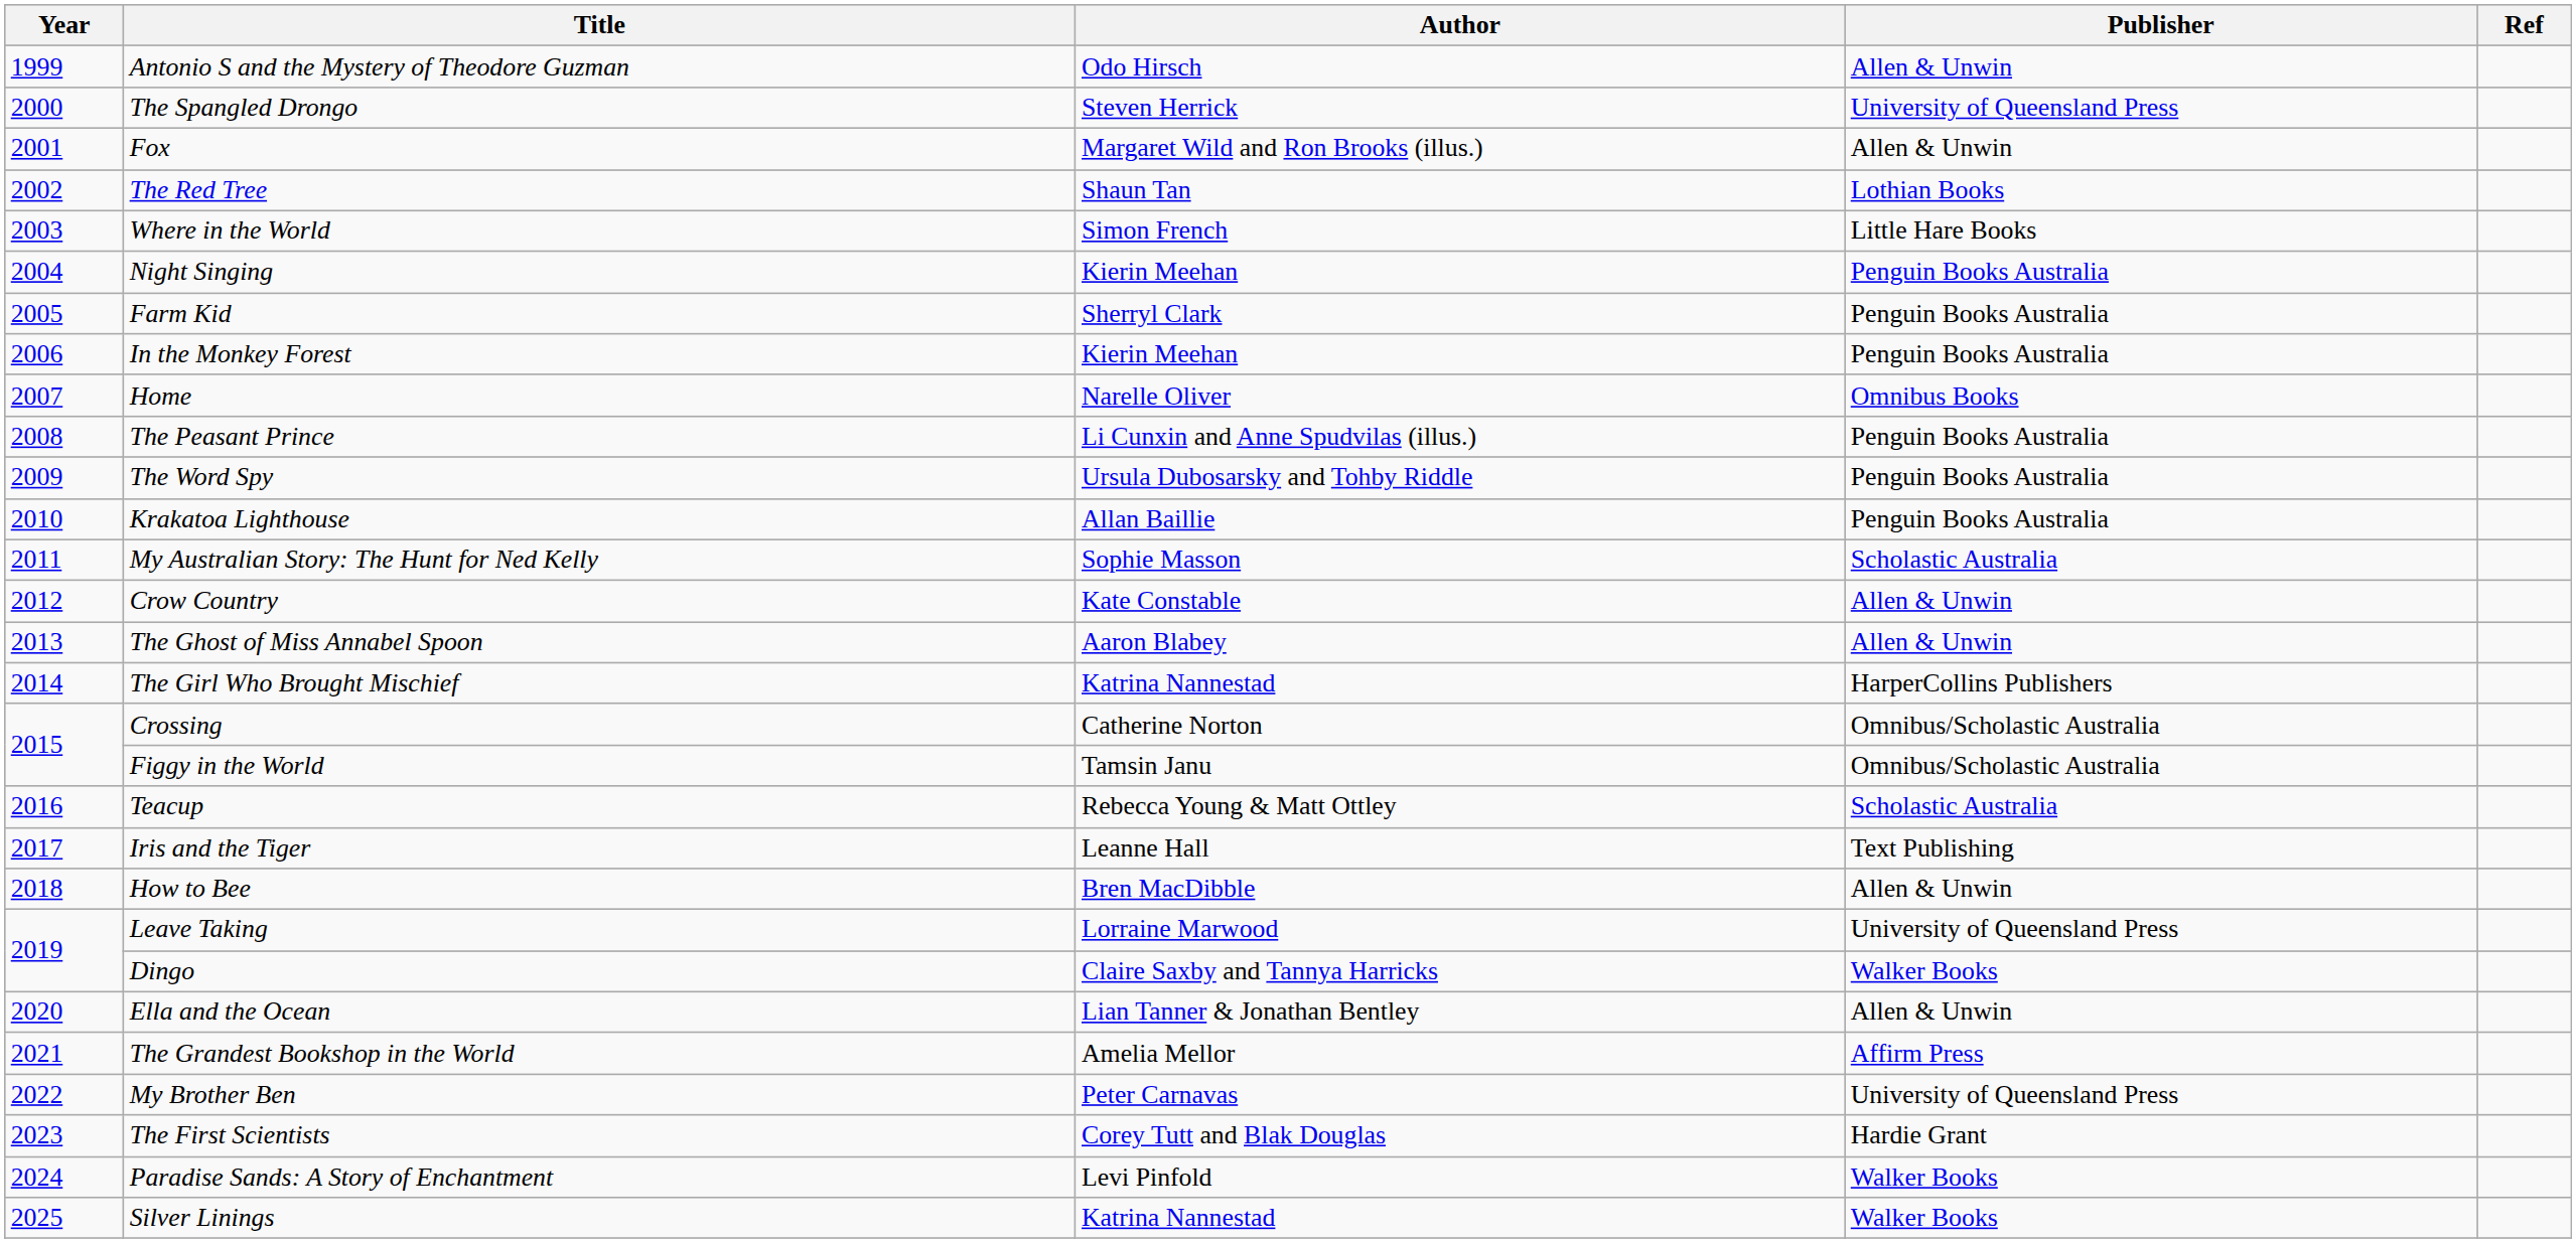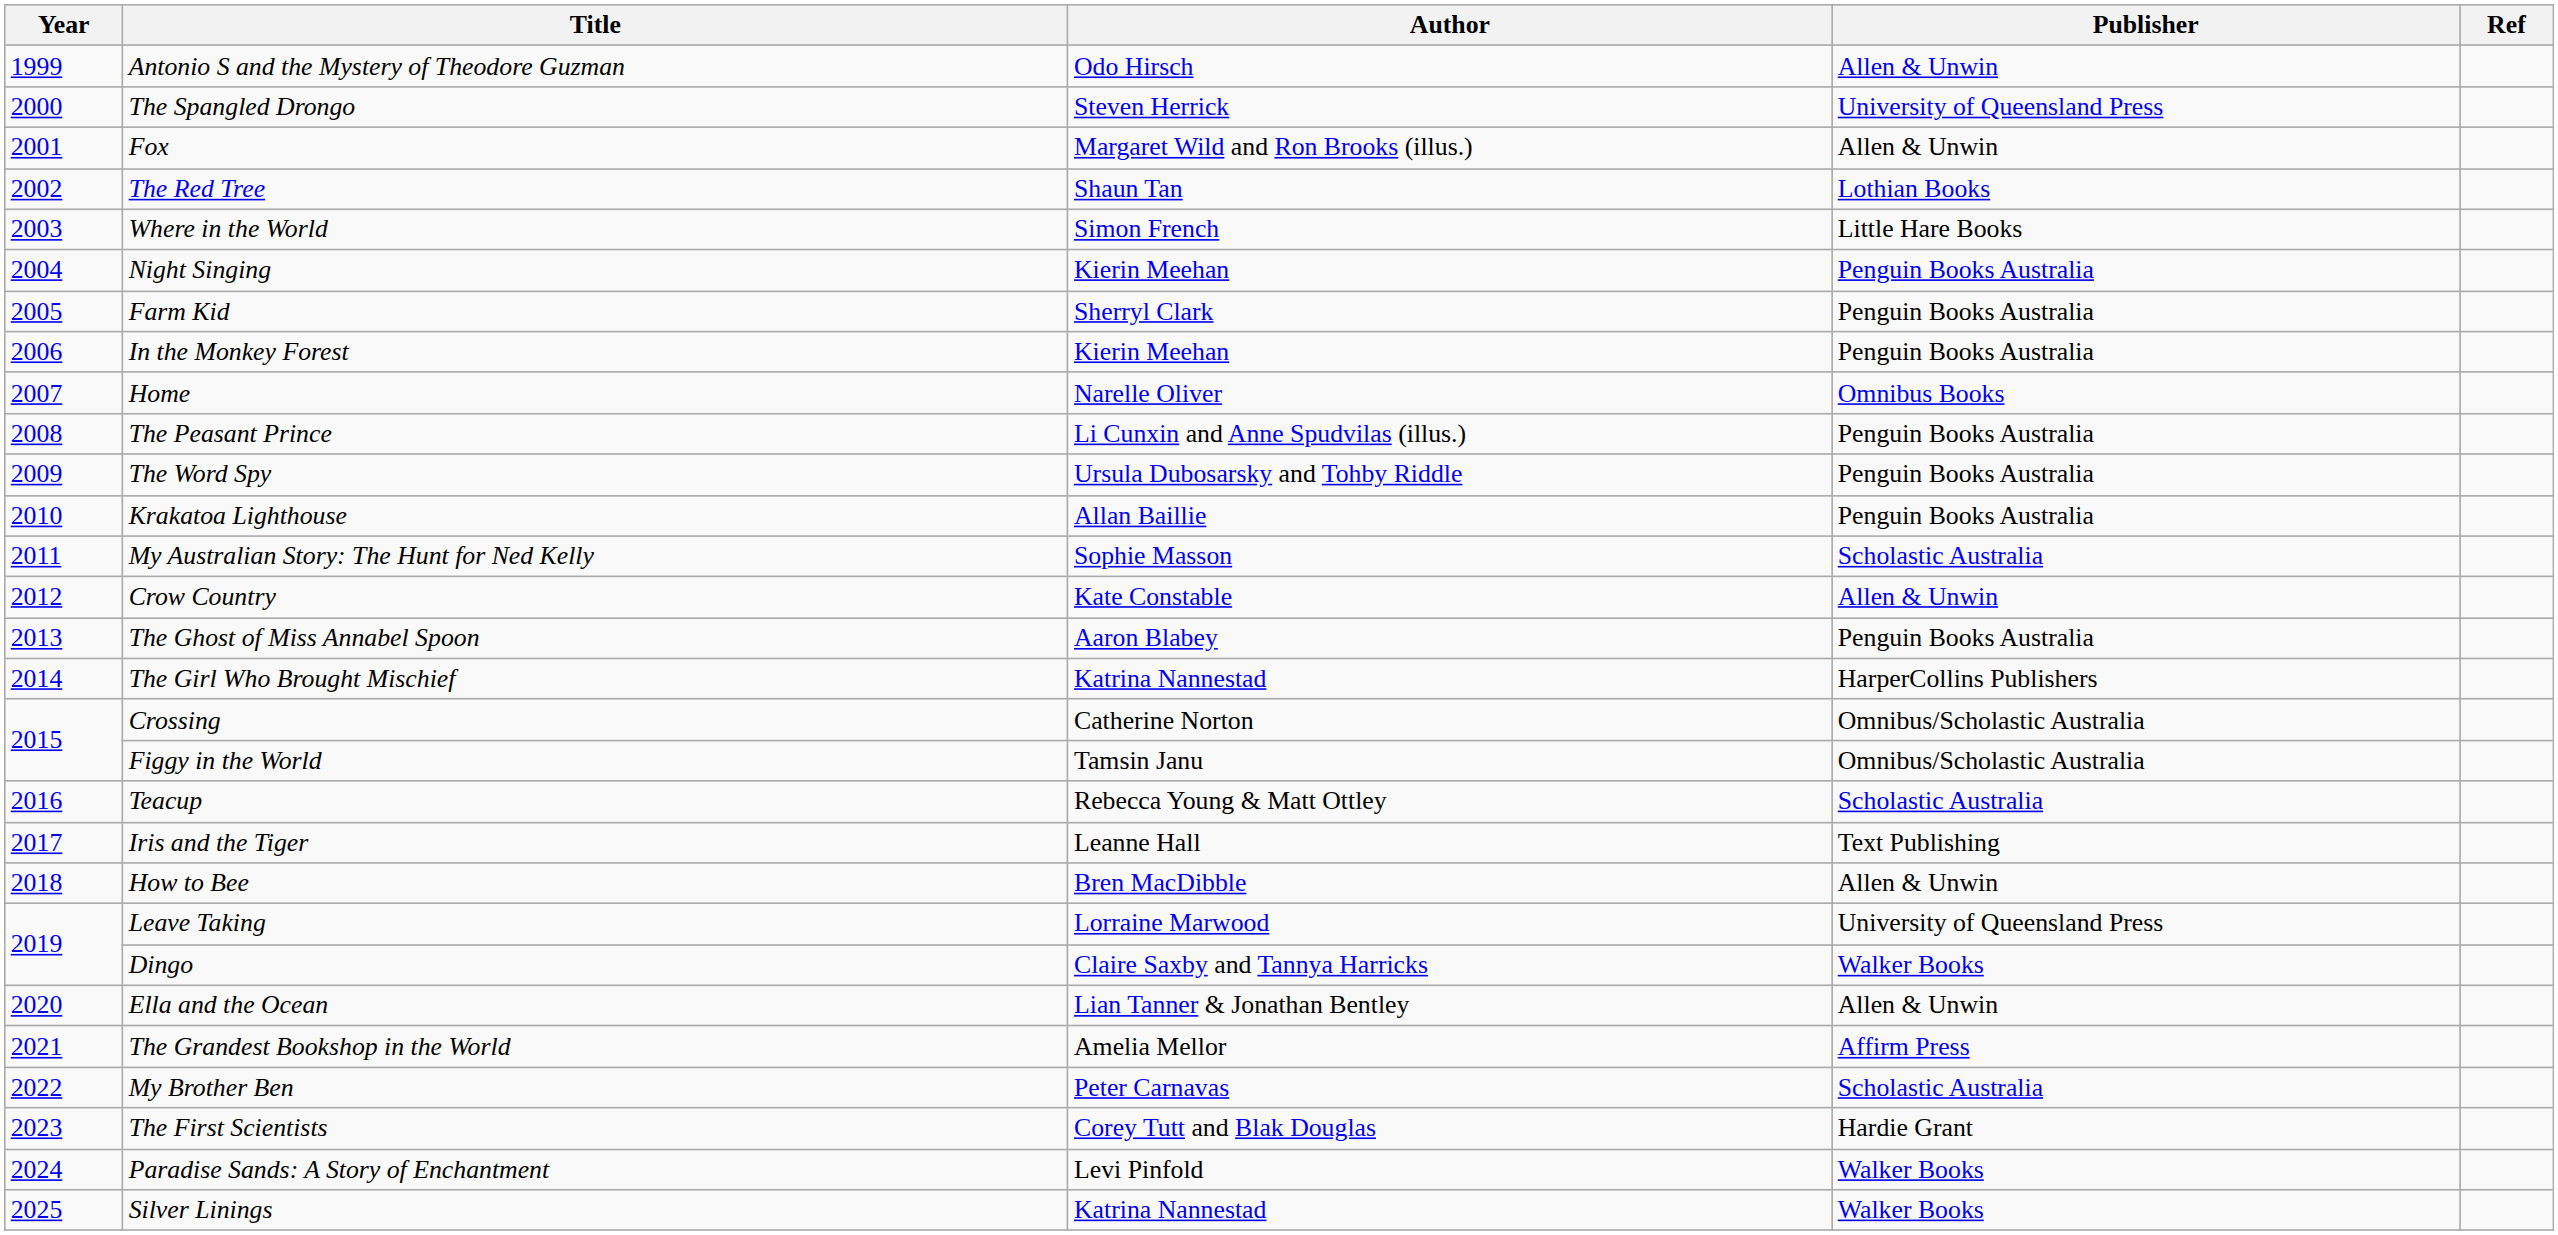 <table class="wikitable" width="100%">
 <tr>
 <th>Year</th>
 <th>Title</th>
 <th>Author</th>
 <th>Publisher</th>
 <th>Ref</th>
 </tr>
 <tr>
 <td><a href='#'>1999</a></td>
 <td><em>Antonio S and the Mystery of Theodore Guzman</em></td>
 <td><a href='#'>Odo Hirsch</a></td>
 <td><a href='#'>Allen & Unwin</a></td>
 <td></td>
 </tr>
 <tr>
 <td><a href='#'>2000</a></td>
 <td><em>The Spangled Drongo</em></td>
 <td><a href='#'>Steven Herrick</a></td>
 <td><a href='#'>University of Queensland Press</a></td>
 <td></td>
 </tr>
 <tr>
 <td><a href='#'>2001</a></td>
 <td><em>Fox</em></td>
 <td><a href='#'>Margaret Wild</a> and <a href='#'>Ron Brooks</a> (illus.)</td>
 <td>Allen & Unwin</td>
 <td></td>
 </tr>
 <tr>
 <td><a href='#'>2002</a></td>
 <td><em><a href='#'>The Red Tree</a></em></td>
 <td><a href='#'>Shaun Tan</a></td>
 <td><a href='#'>Lothian Books</a></td>
 <td></td>
 </tr>
 <tr>
 <td><a href='#'>2003</a></td>
 <td><em>Where in the World</em></td>
 <td><a href='#'>Simon French</a></td>
 <td>Little Hare Books</td>
 <td></td>
 </tr>
 <tr>
 <td><a href='#'>2004</a></td>
 <td><em>Night Singing</em></td>
 <td><a href='#'>Kierin Meehan</a></td>
 <td><a href='#'>Penguin Books Australia</a></td>
 <td></td>
 </tr>
 <tr>
 <td><a href='#'>2005</a></td>
 <td><em>Farm Kid</em></td>
 <td><a href='#'>Sherryl Clark</a></td>
 <td>Penguin Books Australia</td>
 <td></td>
 </tr>
 <tr>
 <td><a href='#'>2006</a></td>
 <td><em>In the Monkey Forest</em></td>
 <td><a href='#'>Kierin Meehan</a></td>
 <td>Penguin Books Australia</td>
 <td></td>
 </tr>
 <tr>
 <td><a href='#'>2007</a></td>
 <td><em>Home</em></td>
 <td><a href='#'>Narelle Oliver</a></td>
 <td><a href='#'>Omnibus Books</a></td>
 <td></td>
 </tr>
 <tr>
 <td><a href='#'>2008</a></td>
 <td><em>The Peasant Prince</em></td>
 <td><a href='#'>Li Cunxin</a> and <a href='#'>Anne Spudvilas</a> (illus.)</td>
 <td>Penguin Books Australia</td>
 <td></td>
 </tr>
 <tr>
 <td><a href='#'>2009</a></td>
 <td><em>The Word Spy</em></td>
 <td><a href='#'>Ursula Dubosarsky</a> and <a href='#'>Tohby Riddle</a></td>
 <td>Penguin Books Australia</td>
 <td></td>
 </tr>
 <tr>
 <td><a href='#'>2010</a></td>
 <td><em>Krakatoa Lighthouse</em></td>
 <td><a href='#'>Allan Baillie</a></td>
 <td>Penguin Books Australia</td>
 <td></td>
 </tr>
 <tr>
 <td><a href='#'>2011</a></td>
 <td><em>My Australian Story: The Hunt for Ned Kelly</em></td>
 <td><a href='#'>Sophie Masson</a></td>
 <td><a href='#'>Scholastic Australia</a></td>
 <td></td>
 </tr>
 <tr>
 <td><a href='#'>2012</a></td>
 <td><em>Crow Country</em></td>
 <td><a href='#'>Kate Constable</a></td>
 <td><a href='#'>Allen & Unwin</a></td>
 <td></td>
 </tr>
 <tr>
 <td><a href='#'>2013</a></td>
 <td><em>The Ghost of Miss Annabel Spoon</em></td>
 <td><a href='#'>Aaron Blabey</a></td>
-<td><a href='#'>Allen & Unwin</a></td>
+<td>Penguin Books Australia</td>
 <td></td>
 </tr>
 <tr>
 <td><a href='#'>2014</a></td>
 <td><em>The Girl Who Brought Mischief</em></td>
 <td><a href='#'>Katrina Nannestad</a></td>
 <td>HarperCollins Publishers</td>
 <td></td>
 </tr>
 <tr>
 <td rowspan=2><a href='#'>2015</a></td>
 <td><em>Crossing</em></td>
 <td>Catherine Norton</td>
 <td>Omnibus/Scholastic Australia</td>
 <td></td>
 </tr>
 <tr>
 <td><em>Figgy in the World</em></td>
 <td>Tamsin Janu</td>
 <td>Omnibus/Scholastic Australia</td>
 <td></td>
 </tr>
 <tr>
 <td><a href='#'>2016</a></td>
 <td><em>Teacup</em></td>
 <td>Rebecca Young & Matt Ottley</td>
 <td><a href='#'>Scholastic Australia</a></td>
 <td></td>
 </tr>
 <tr>
 <td><a href='#'>2017</a></td>
 <td><em>Iris and the Tiger</em></td>
 <td>Leanne Hall</td>
 <td>Text Publishing</td>
 <td></td>
 </tr>
 <tr>
 <td><a href='#'>2018</a></td>
 <td><em>How to Bee</em></td>
 <td><a href='#'>Bren MacDibble</a></td>
 <td>Allen & Unwin</td>
 <td></td>
 </tr>
 <tr>
 <td rowspan=2><a href='#'>2019</a></td>
 <td><em>Leave Taking</em></td>
 <td><a href='#'>Lorraine Marwood</a></td>
 <td>University of Queensland Press</td>
 <td></td>
 </tr>
 <tr>
 <td><em>Dingo</em></td>
 <td><a href='#'>Claire Saxby</a> and <a href='#'>Tannya Harricks</a></td>
 <td><a href='#'>Walker Books</a></td>
 <td></td>
 </tr>
 <tr>
 <td><a href='#'>2020</a></td>
 <td><em>Ella and the Ocean</em></td>
 <td><a href='#'>Lian Tanner</a> & Jonathan Bentley</td>
 <td>Allen & Unwin</td>
 <td></td>
 </tr>
 <tr>
 <td><a href='#'>2021</a></td>
 <td><em>The Grandest Bookshop in the World</em></td>
 <td>Amelia Mellor</td>
 <td><a href='#'>Affirm Press</a></td>
 <td></td>
 </tr>
 <tr>
 <td><a href='#'>2022</a></td>
 <td><em>My Brother Ben</em></td>
 <td><a href='#'>Peter Carnavas</a></td>
-<td>University of Queensland Press</td>
+<td><a href='#'>Scholastic Australia</a></td>
 <td></td>
 </tr>
 <tr>
 <td><a href='#'>2023</a></td>
 <td><em>The First Scientists</em></td>
 <td><a href='#'>Corey Tutt</a> and <a href='#'>Blak Douglas</a></td>
 <td>Hardie Grant</td>
 <td></td>
 </tr>
 <tr>
 <td><a href='#'>2024</a></td>
 <td><em>Paradise Sands: A Story of Enchantment</em></td>
 <td>Levi Pinfold</td>
 <td><a href='#'>Walker Books</a></td>
 <td></td>
 </tr>
 <tr>
 <td><a href='#'>2025</a></td>
 <td><em>Silver Linings</em></td>
 <td><a href='#'>Katrina Nannestad</a></td>
 <td><a href='#'>Walker Books</a></td>
 <td></td>
 </tr>
 </table>
